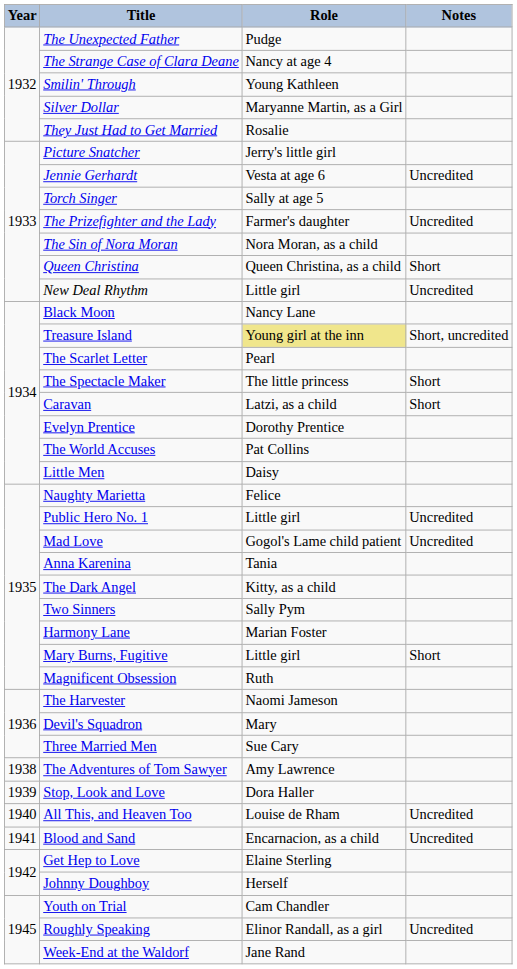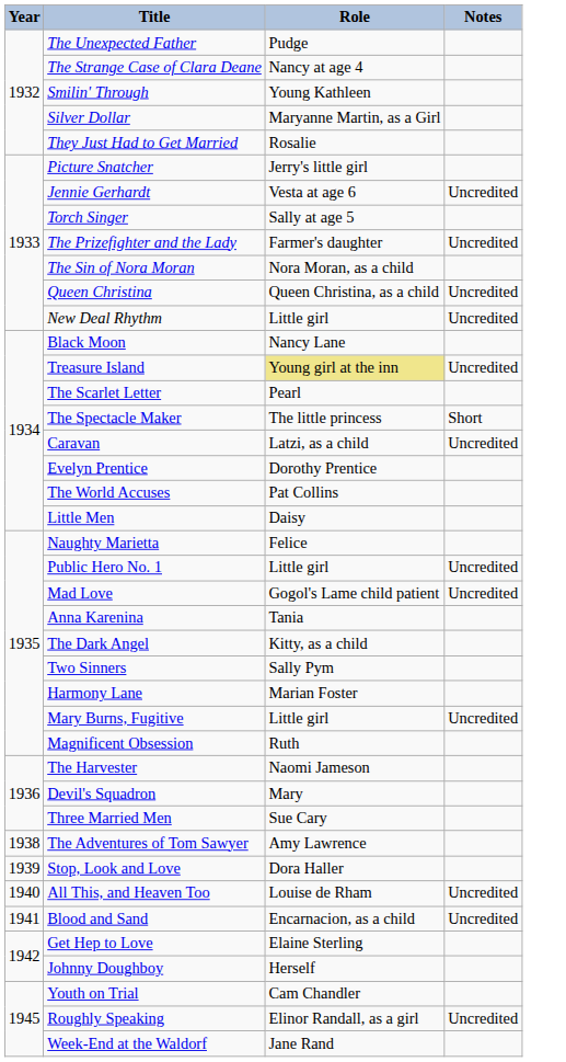 <table class="wikitable">
 <tr>
 <th style="background:#B0C4DE;">Year</th>
 <th style="background:#B0C4DE;">Title</th>
 <th style="background:#B0C4DE;">Role</th>
 <th style="background:#B0C4DE;">Notes</th>
 </tr>
 <tr>
 <td rowspan=5>1932</td>
 <td><em><a href='#'>The Unexpected Father</a></em></td>
 <td>Pudge</td>
 <td></td>
 </tr>
 <tr>
 <td><em><a href='#'>The Strange Case of Clara Deane</a></em></td>
 <td>Nancy at age 4</td>
 <td></td>
 </tr>
 <tr>
 <td><em><a href='#'>Smilin' Through</a></em></td>
 <td>Young Kathleen</td>
 <td></td>
 </tr>
 <tr>
 <td><em><a href='#'>Silver Dollar</a></em></td>
 <td>Maryanne Martin, as a Girl</td>
 <td></td>
 </tr>
 <tr>
 <td><em><a href='#'>They Just Had to Get Married</a></em></td>
 <td>Rosalie</td>
 <td></td>
 </tr>
 <tr>
 <td rowspan=7>1933</td>
 <td><em><a href='#'>Picture Snatcher</a></em></td>
 <td>Jerry's little girl</td>
 <td></td>
 </tr>
 <tr>
 <td><em><a href='#'>Jennie Gerhardt</a></em></td>
 <td>Vesta at age 6</td>
 <td>Uncredited</td>
 </tr>
 <tr>
 <td><em><a href='#'>Torch Singer</a></em></td>
 <td>Sally at age 5</td>
 <td></td>
 </tr>
 <tr>
 <td><em><a href='#'>The Prizefighter and the Lady</a></em></td>
 <td>Farmer's daughter</td>
 <td>Uncredited</td>
 </tr>
 <tr>
 <td><em><a href='#'>The Sin of Nora Moran</a></em></td>
 <td>Nora Moran, as a child</td>
 <td></td>
 </tr>
 <tr>
 <td><em><a href='#'>Queen Christina</a></em></td>
 <td>Queen Christina, as a child</td>
-<td>Short</td>
+<td>Uncredited</td>
 </tr>
 <tr>
 <td><em>New Deal Rhythm</td>
 <td>Little girl</td>
 <td>Uncredited</td>
 </tr>
 <tr>
 <td rowspan=8>1934</td>
 <td></em><a href='#'>Black Moon</a><em></td>
 <td>Nancy Lane</td>
 <td></td>
 </tr>
 <tr>
 <td></em><a href='#'>Treasure Island</a><em></td>
 <td style="background: khaki;">Young girl at the inn</td>
-<td>Short, uncredited</td>
+<td>Uncredited</td>
 </tr>
 <tr>
 <td></em><a href='#'>The Scarlet Letter</a><em></td>
 <td>Pearl</td>
 <td></td>
 </tr>
 <tr>
 <td></em><a href='#'>The Spectacle Maker</a><em></td>
 <td>The little princess</td>
 <td>Short</td>
 </tr>
 <tr>
 <td></em><a href='#'>Caravan</a><em></td>
 <td>Latzi, as a child</td>
-<td>Short</td>
+<td>Uncredited</td>
 </tr>
 <tr>
 <td></em><a href='#'>Evelyn Prentice</a><em></td>
 <td>Dorothy Prentice</td>
 <td></td>
 </tr>
 <tr>
 <td></em><a href='#'>The World Accuses</a><em></td>
 <td>Pat Collins</td>
 <td></td>
 </tr>
 <tr>
 <td></em><a href='#'>Little Men</a><em></td>
 <td>Daisy</td>
 <td></td>
 </tr>
 <tr>
 <td rowspan=9>1935</td>
 <td></em><a href='#'>Naughty Marietta</a><em></td>
 <td>Felice</td>
 <td></td>
 </tr>
 <tr>
 <td></em><a href='#'>Public Hero No. 1</a><em></td>
 <td>Little girl</td>
 <td>Uncredited</td>
 </tr>
 <tr>
 <td></em><a href='#'>Mad Love</a><em></td>
 <td>Gogol's Lame child patient</td>
 <td>Uncredited</td>
 </tr>
 <tr>
 <td></em><a href='#'>Anna Karenina</a><em></td>
 <td>Tania</td>
 <td></td>
 </tr>
 <tr>
 <td></em><a href='#'>The Dark Angel</a><em></td>
 <td>Kitty, as a child</td>
 <td></td>
 </tr>
 <tr>
 <td></em><a href='#'>Two Sinners</a><em></td>
 <td>Sally Pym</td>
 <td></td>
 </tr>
 <tr>
 <td></em><a href='#'>Harmony Lane</a><em></td>
 <td>Marian Foster</td>
 <td></td>
 </tr>
 <tr>
 <td></em><a href='#'>Mary Burns, Fugitive</a><em></td>
 <td>Little girl</td>
-<td>Short</td>
+<td>Uncredited</td>
 </tr>
 <tr>
 <td></em><a href='#'>Magnificent Obsession</a><em></td>
 <td>Ruth</td>
 <td></td>
 </tr>
 <tr>
 <td rowspan=3>1936</td>
 <td></em><a href='#'>The Harvester</a><em></td>
 <td>Naomi Jameson</td>
 <td></td>
 </tr>
 <tr>
 <td></em><a href='#'>Devil's Squadron</a><em></td>
 <td>Mary</td>
 <td></td>
 </tr>
 <tr>
 <td></em><a href='#'>Three Married Men</a><em></td>
 <td>Sue Cary</td>
 <td></td>
 </tr>
 <tr>
 <td>1938</td>
 <td></em><a href='#'>The Adventures of Tom Sawyer</a><em></td>
 <td>Amy Lawrence</td>
 <td></td>
 </tr>
 <tr>
 <td>1939</td>
 <td></em><a href='#'>Stop, Look and Love</a><em></td>
 <td>Dora Haller</td>
 <td></td>
 </tr>
 <tr>
 <td>1940</td>
 <td></em><a href='#'>All This, and Heaven Too</a><em></td>
 <td>Louise de Rham</td>
 <td>Uncredited</td>
 </tr>
 <tr>
 <td>1941</td>
 <td></em><a href='#'>Blood and Sand</a><em></td>
 <td>Encarnacion, as a child</td>
 <td>Uncredited</td>
 </tr>
 <tr>
 <td rowspan=2>1942</td>
 <td></em><a href='#'>Get Hep to Love</a><em></td>
 <td>Elaine Sterling</td>
 <td></td>
 </tr>
 <tr>
 <td></em><a href='#'>Johnny Doughboy</a><em></td>
 <td>Herself</td>
 <td></td>
 </tr>
 <tr>
 <td rowspan=3>1945</td>
 <td></em><a href='#'>Youth on Trial</a><em></td>
 <td>Cam Chandler</td>
 <td></td>
 </tr>
 <tr>
 <td></em><a href='#'>Roughly Speaking</a><em></td>
 <td>Elinor Randall, as a girl</td>
 <td>Uncredited</td>
 </tr>
 <tr>
 <td></em><a href='#'>Week-End at the Waldorf</a><em></td>
 <td>Jane Rand</td>
 <td></td>
 </tr>
 </table>
